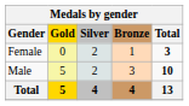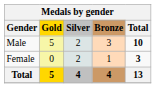 <table class="wikitable sortable collapsible" style="font-size:90%; text-align:center;">
 <tr style="background:#efefef;">
 <th colspan=5>Medals by gender</th>
 </tr>
 <tr>
 <th><strong>Gender</strong></th>
 <th style="background-color:gold;"><strong>Gold </strong></th>
 <th style="background-color:silver;"><strong>Silver </strong></th>
 <th style="background-color:#c96;"><strong>Bronze </strong></th>
 <th><strong>Total</strong></th>
 </tr>
 <tr>
+<td style="text-align:left;"> Male</td>
+<td style="background:#F7F6A8">5</td>
+<td style="background:#DCE5E5">2</td>
+<td style="background:#FFDAB9">3</td>
+<td><strong>10</strong></td>
+</tr>
+<tr>
 <td style="text-align:left;"> Female</td>
 <td style="background:#F7F6A8">0</td>
 <td style="background:#DCE5E5">2</td>
 <td style="background:#FFDAB9">1</td>
 <td><strong>3</strong></td>
-</tr>
-<tr>
-<td style="text-align:left;"> Male</td>
-<td style="background:#F7F6A8">5</td>
-<td style="background:#DCE5E5">2</td>
-<td style="background:#FFDAB9">3</td>
-<td><strong>10</strong></td>
 </tr>
 <tr>
 <th>Total</th>
 <th style="background:gold;">5</th>
 <th style="background:silver;">4</th>
 <th style="background:#c96;">4</th>
 <th>13</th>
 </tr>
 <tr>
 </tr>
 </table>
